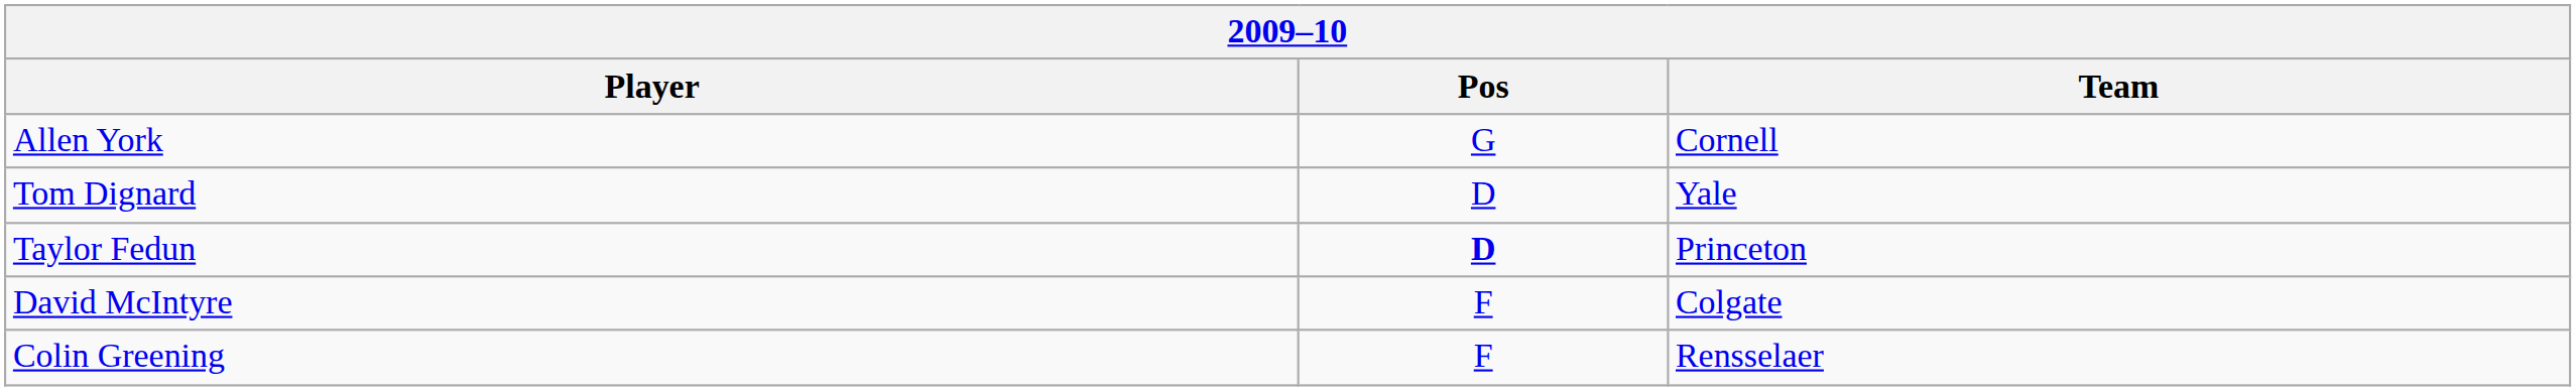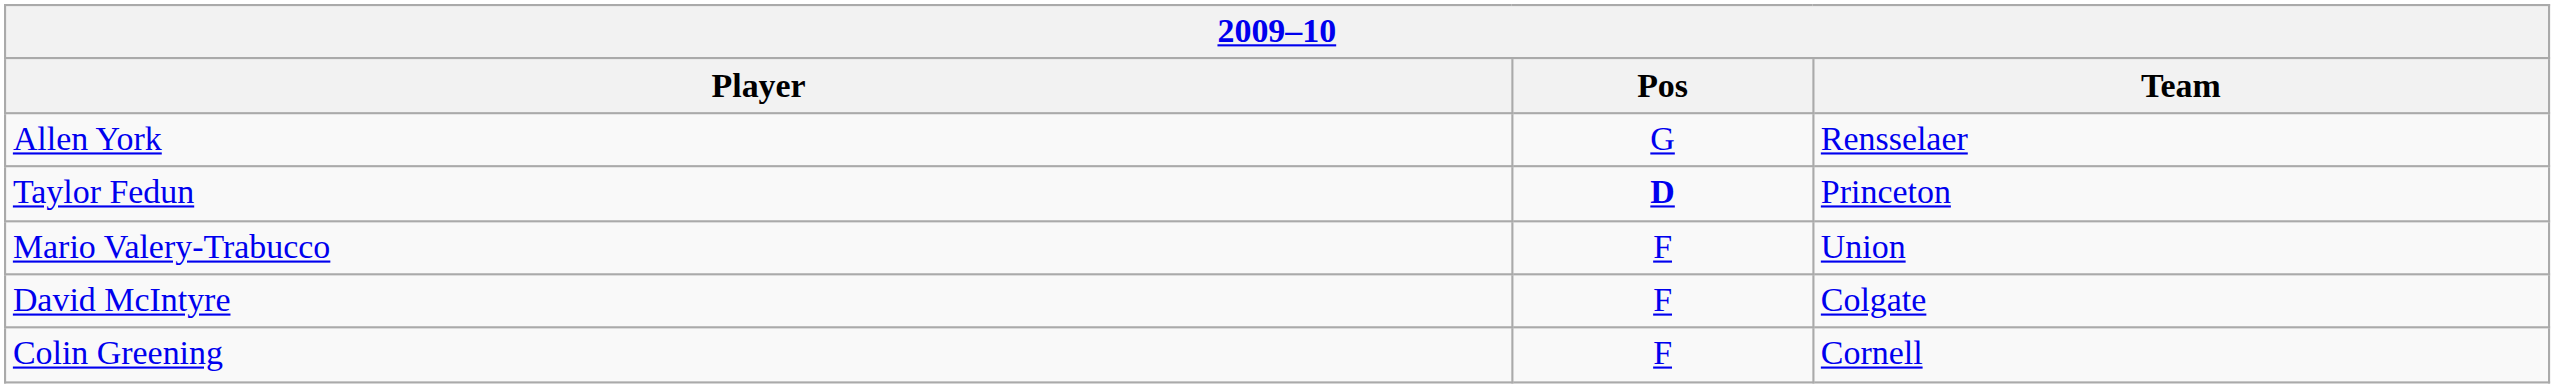 <table class="wikitable" width=95%>
 <tr>
 <th colspan=3><a href='#'>2009–10</a></th>
 </tr>
 <tr>
 <th>Player</th>
 <th>Pos</th>
 <th>Team</th>
 </tr>
 <tr>
 <td><a href='#'>Allen York</a></td>
 <td align=center><a href='#'>G</a></td>
-<td><a href='#'>Cornell</a></td>
-</tr>
-<tr>
-<td><a href='#'>Tom Dignard</a></td>
-<td align=center><a href='#'>D</a></td>
-<td><a href='#'>Yale</a></td>
+<td><a href='#'>Rensselaer</a></td>
 </tr>
 <tr>
 <td><a href='#'>Taylor Fedun</a></td>
 <td align=center><strong><a href='#'>D</a></strong></td>
 <td><a href='#'>Princeton</a></td>
+</tr>
+<tr>
+<td><a href='#'>Mario Valery-Trabucco</a></td>
+<td align=center><a href='#'>F</a></td>
+<td><a href='#'>Union</a></td>
 </tr>
 <tr>
 <td><a href='#'>David McIntyre</a></td>
 <td align=center><a href='#'>F</a></td>
 <td><a href='#'>Colgate</a></td>
 </tr>
 <tr>
 <td><a href='#'>Colin Greening</a></td>
 <td align=center><a href='#'>F</a></td>
-<td><a href='#'>Rensselaer</a></td>
+<td><a href='#'>Cornell</a></td>
 </tr>
 </table>
